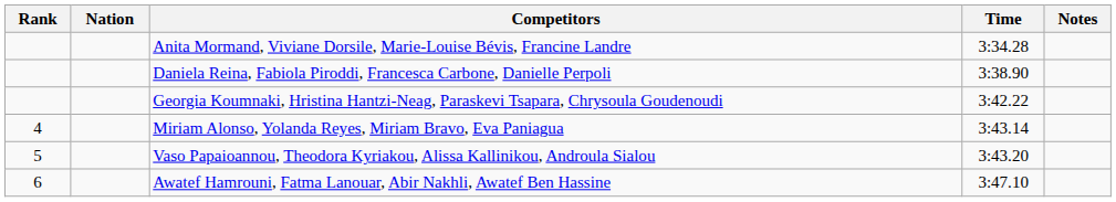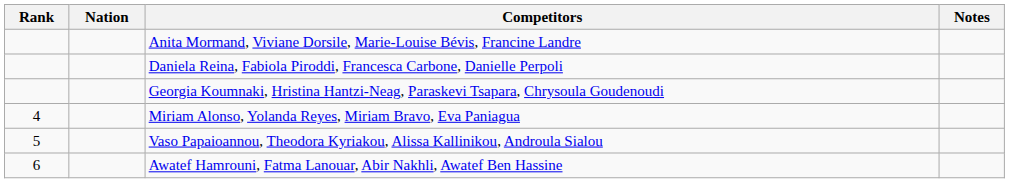 <table class="wikitable sortable" width=80% style="text-align:center; font-size:95%">
 <tr>
 <th>Rank</th>
 <th>Nation</th>
 <th>Competitors</th>
-<th>Time</th>
 <th>Notes</th>
 </tr>
 <tr>
 <td></td>
 <td align=left></td>
 <td align=left><a href='#'>Anita Mormand</a>, <a href='#'>Viviane Dorsile</a>, <a href='#'>Marie-Louise Bévis</a>, <a href='#'>Francine Landre</a></td>
-<td>3:34.28</td>
 <td></td>
 </tr>
 <tr>
 <td></td>
 <td align=left></td>
 <td align=left><a href='#'>Daniela Reina</a>, <a href='#'>Fabiola Piroddi</a>, <a href='#'>Francesca Carbone</a>, <a href='#'>Danielle Perpoli</a></td>
-<td>3:38.90</td>
 <td></td>
 </tr>
 <tr>
 <td></td>
 <td align=left></td>
 <td align=left><a href='#'>Georgia Koumnaki</a>, <a href='#'>Hristina Hantzi-Neag</a>, <a href='#'>Paraskevi Tsapara</a>, <a href='#'>Chrysoula Goudenoudi</a></td>
-<td>3:42.22</td>
 <td></td>
 </tr>
 <tr>
 <td>4</td>
 <td align=left></td>
 <td align=left><a href='#'>Miriam Alonso</a>, <a href='#'>Yolanda Reyes</a>, <a href='#'>Miriam Bravo</a>, <a href='#'>Eva Paniagua</a></td>
-<td>3:43.14</td>
 <td></td>
 </tr>
 <tr>
 <td>5</td>
 <td align=left></td>
 <td align=left><a href='#'>Vaso Papaioannou</a>, <a href='#'>Theodora Kyriakou</a>, <a href='#'>Alissa Kallinikou</a>, <a href='#'>Androula Sialou</a></td>
-<td>3:43.20</td>
 <td></td>
 </tr>
 <tr>
 <td>6</td>
 <td align=left></td>
 <td align=left><a href='#'>Awatef Hamrouni</a>, <a href='#'>Fatma Lanouar</a>, <a href='#'>Abir Nakhli</a>, <a href='#'>Awatef Ben Hassine</a></td>
-<td>3:47.10</td>
 <td></td>
 </tr>
 </table>
